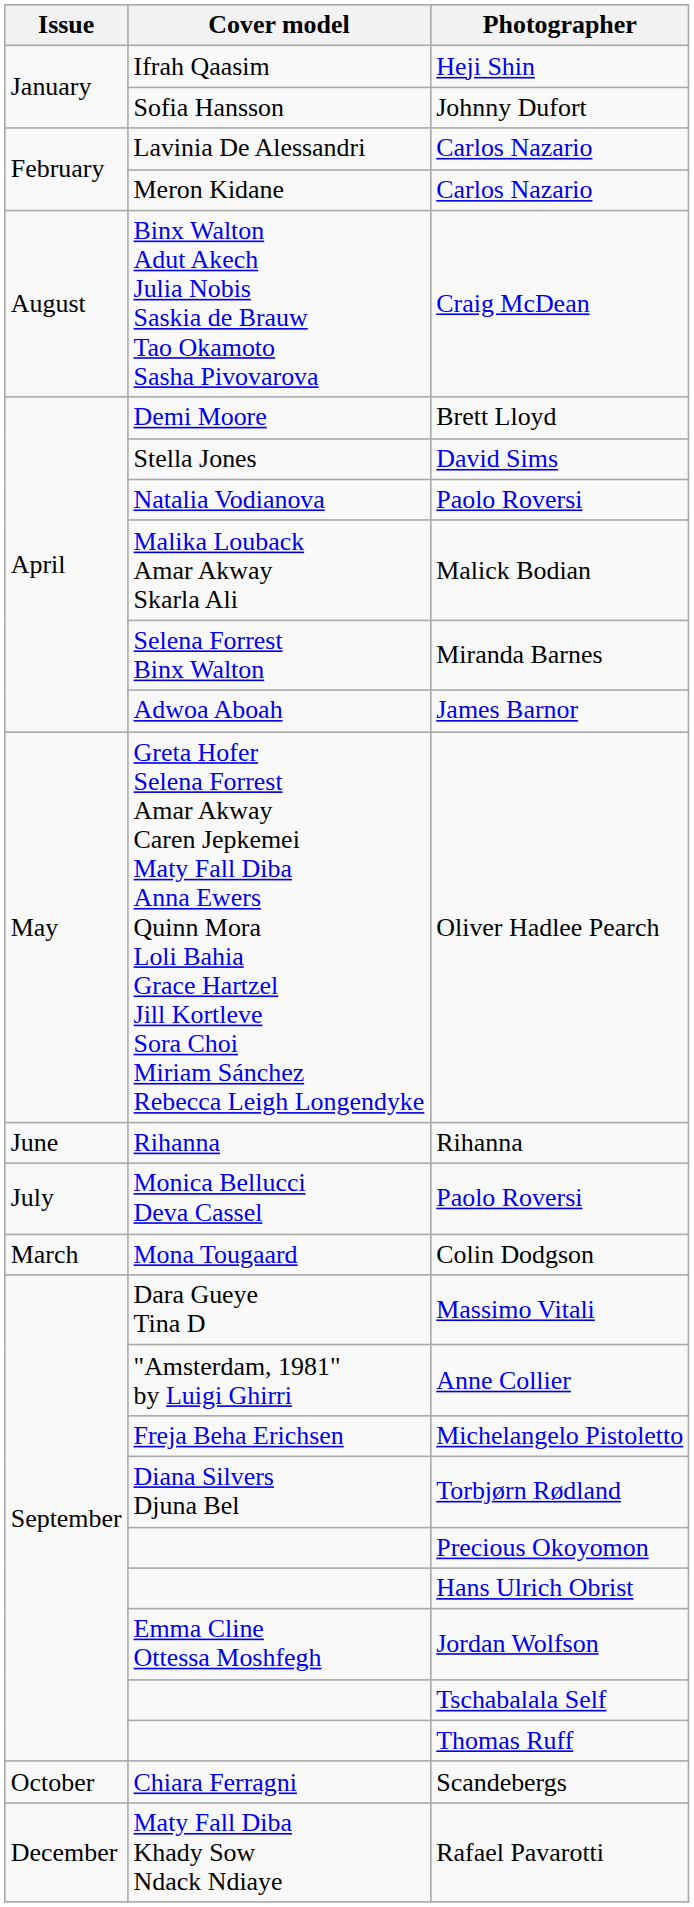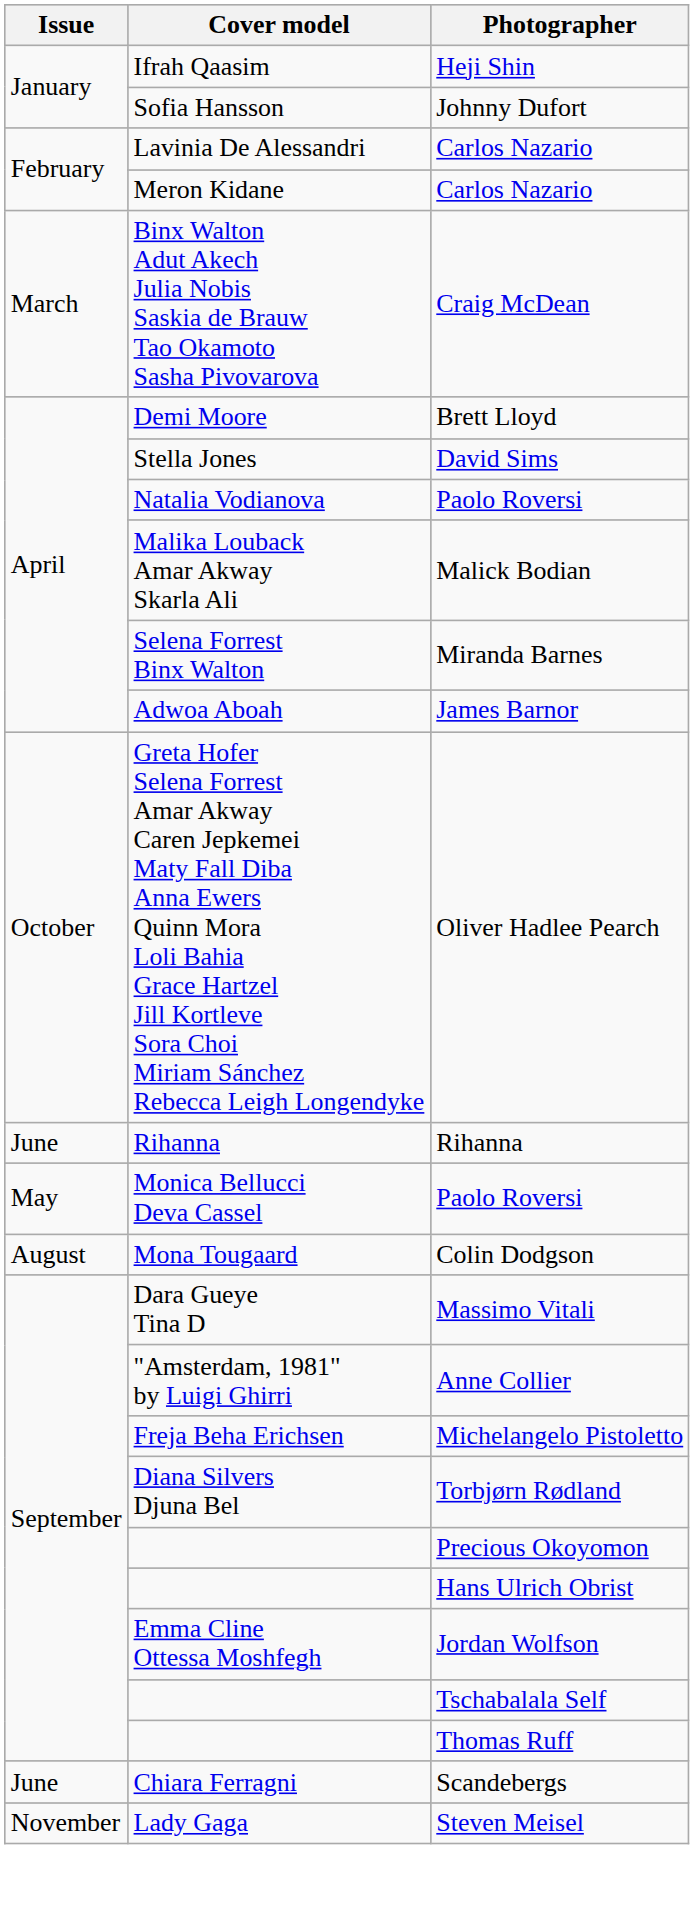 <table class="sortable wikitable">
 <tr>
 <th>Issue</th>
 <th>Cover model</th>
 <th>Photographer</th>
 </tr>
 <tr>
 <td rowspan=2>January</td>
 <td>Ifrah Qaasim</td>
 <td><a href='#'>Heji Shin</a></td>
 </tr>
 <tr>
 <td>Sofia Hansson</td>
 <td>Johnny Dufort</td>
 </tr>
 <tr>
 <td rowspan=2>February</td>
 <td>Lavinia De Alessandri</td>
 <td><a href='#'>Carlos Nazario</a></td>
 </tr>
 <tr>
 <td>Meron Kidane</td>
 <td><a href='#'>Carlos Nazario</a></td>
 </tr>
 <tr>
-<td>August</td>
+<td>March</td>
 <td><a href='#'>Binx Walton</a> <br> <a href='#'>Adut Akech</a> <br> <a href='#'>Julia Nobis</a> <br> <a href='#'>Saskia de Brauw</a> <br> <a href='#'>Tao Okamoto</a> <br> <a href='#'>Sasha Pivovarova</a></td>
 <td><a href='#'>Craig McDean</a></td>
 </tr>
 <tr>
 <td rowspan = 6>April</td>
 <td><a href='#'>Demi Moore</a></td>
 <td>Brett Lloyd</td>
 </tr>
 <tr>
 <td>Stella Jones</td>
 <td><a href='#'>David Sims</a></td>
 </tr>
 <tr>
 <td><a href='#'>Natalia Vodianova</a></td>
 <td><a href='#'>Paolo Roversi</a></td>
 </tr>
 <tr>
 <td><a href='#'>Malika Louback</a> <br> Amar Akway <br> Skarla Ali</td>
 <td>Malick Bodian</td>
 </tr>
 <tr>
 <td><a href='#'>Selena Forrest</a> <br> <a href='#'>Binx Walton</a></td>
 <td>Miranda Barnes</td>
 </tr>
 <tr>
 <td><a href='#'>Adwoa Aboah</a></td>
 <td><a href='#'>James Barnor</a></td>
 </tr>
 <tr>
-<td>May</td>
+<td>October</td>
 <td><a href='#'>Greta Hofer</a> <br> <a href='#'>Selena Forrest</a> <br> Amar Akway <br> Caren Jepkemei <br> <a href='#'>Maty Fall Diba</a> <br> <a href='#'>Anna Ewers</a> <br> Quinn Mora <br> <a href='#'>Loli Bahia</a> <br> <a href='#'>Grace Hartzel</a><br> <a href='#'>Jill Kortleve</a> <br> <a href='#'>Sora Choi</a> <br> <a href='#'>Miriam Sánchez</a> <br> <a href='#'>Rebecca Leigh Longendyke</a></td>
 <td>Oliver Hadlee Pearch</td>
 </tr>
 <tr>
 <td>June</td>
 <td><a href='#'>Rihanna</a></td>
 <td>Rihanna</td>
 </tr>
 <tr>
-<td>July</td>
+<td>May</td>
 <td><a href='#'>Monica Bellucci</a> <br> <a href='#'>Deva Cassel</a></td>
 <td><a href='#'>Paolo Roversi</a></td>
 </tr>
 <tr>
-<td>March</td>
+<td>August</td>
 <td><a href='#'>Mona Tougaard</a></td>
 <td>Colin Dodgson</td>
 </tr>
 <tr>
 <td rowspan = 9>September</td>
 <td>Dara Gueye <br> Tina D</td>
 <td><a href='#'>Massimo Vitali</a></td>
 </tr>
 <tr>
 <td>"Amsterdam, 1981" <br> by <a href='#'>Luigi Ghirri</a></td>
 <td><a href='#'>Anne Collier</a></td>
 </tr>
 <tr>
 <td><a href='#'>Freja Beha Erichsen</a></td>
 <td><a href='#'>Michelangelo Pistoletto</a></td>
 </tr>
 <tr>
 <td><a href='#'>Diana Silvers</a> <br> Djuna Bel</td>
 <td><a href='#'>Torbjørn Rødland</a></td>
 </tr>
 <tr>
 <td></td>
 <td><a href='#'>Precious Okoyomon</a></td>
 </tr>
 <tr>
 <td></td>
 <td><a href='#'>Hans Ulrich Obrist</a></td>
 </tr>
 <tr>
 <td><a href='#'>Emma Cline</a> <br> <a href='#'>Ottessa Moshfegh</a></td>
 <td><a href='#'>Jordan Wolfson</a></td>
 </tr>
 <tr>
 <td></td>
 <td><a href='#'>Tschabalala Self</a></td>
 </tr>
 <tr>
 <td></td>
 <td><a href='#'>Thomas Ruff</a></td>
 </tr>
 <tr>
-<td>October</td>
+<td>June</td>
 <td><a href='#'>Chiara Ferragni</a></td>
 <td>Scandebergs</td>
 </tr>
 <tr>
-<td>December</td>
-<td><a href='#'>Maty Fall Diba</a> <br> Khady Sow <br> Ndack Ndiaye</td>
-<td>Rafael Pavarotti</td>
+<td>November</td>
+<td><a href='#'>Lady Gaga</a></td>
+<td><a href='#'>Steven Meisel</a></td>
 </tr>
 </table>
